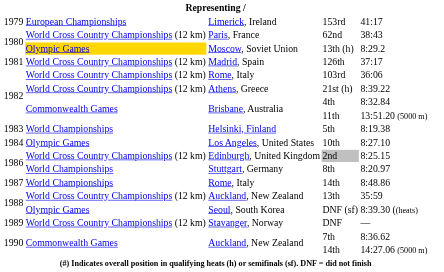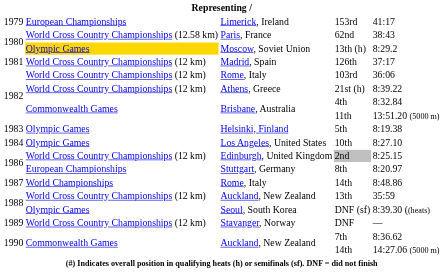 <table>
 <tr>
 <th colspan=5>Representing  / </th>
 </tr>
 <tr>
 <td>1979</td>
 <td><a href='#'>European Championships</a></td>
 <td><a href='#'>Limerick</a>, Ireland</td>
 <td>153rd</td>
 <td>41:17</td>
 </tr>
 <tr>
 <td rowspan=2>1980</td>
-<td><a href='#'>World Cross Country Championships</a> (12 km)</td>
+<td><a href='#'>World Cross Country Championships</a> (12.58 km)</td>
 <td><a href='#'>Paris</a>, France</td>
 <td>62nd</td>
 <td>38:43</td>
 </tr>
 <tr>
 <td style="background: gold;"><a href='#'>Olympic Games</a></td>
 <td><a href='#'>Moscow</a>, Soviet Union</td>
 <td>13th (h)</td>
 <td>8:29.2</td>
 </tr>
 <tr>
 <td>1981</td>
 <td><a href='#'>World Cross Country Championships</a> (12 km)</td>
 <td><a href='#'>Madrid</a>, Spain</td>
 <td>126th</td>
 <td>37:17</td>
 </tr>
 <tr>
 <td rowspan=4>1982</td>
 <td><a href='#'>World Cross Country Championships</a> (12 km)</td>
 <td><a href='#'>Rome</a>, Italy</td>
 <td>103rd</td>
 <td>36:06</td>
 </tr>
 <tr>
 <td><a href='#'>World Cross Country Championships</a> (12 km)</td>
 <td><a href='#'>Athens</a>, Greece</td>
 <td>21st (h)</td>
 <td>8:39.22</td>
 </tr>
 <tr>
 <td rowspan=2><a href='#'>Commonwealth Games</a></td>
 <td rowspan=2><a href='#'>Brisbane</a>, Australia</td>
 <td>4th</td>
 <td>8:32.84</td>
 </tr>
 <tr>
 <td>11th</td>
 <td>13:51.20 <small>(5000 m)</small></td>
 </tr>
 <tr>
 <td>1983</td>
-<td><a href='#'>World Championships</a></td>
+<td><a href='#'>Olympic Games</a></td>
 <td><a href='#'>Helsinki, Finland</a></td>
 <td>5th</td>
 <td>8:19.38</td>
 </tr>
 <tr>
 <td>1984</td>
 <td><a href='#'>Olympic Games</a></td>
 <td><a href='#'>Los Angeles</a>, United States</td>
 <td>10th</td>
 <td>8:27.10</td>
 </tr>
 <tr>
 <td rowspan=2>1986</td>
 <td><a href='#'>World Cross Country Championships</a> (12 km)</td>
 <td><a href='#'>Edinburgh</a>, United Kingdom</td>
 <td bgcolor=silver>2nd</td>
 <td>8:25.15</td>
 </tr>
 <tr>
-<td><a href='#'>World Championships</a></td>
+<td><a href='#'>European Championships</a></td>
 <td><a href='#'>Stuttgart</a>, Germany</td>
 <td>8th</td>
 <td>8:20.97</td>
 </tr>
 <tr>
 <td>1987</td>
 <td><a href='#'>World Championships</a></td>
 <td><a href='#'>Rome</a>, Italy</td>
 <td>14th</td>
 <td>8:48.86</td>
 </tr>
 <tr>
 <td rowspan=2>1988</td>
 <td><a href='#'>World Cross Country Championships</a> (12 km)</td>
 <td><a href='#'>Auckland</a>, New Zealand</td>
 <td>13th</td>
 <td>35:59</td>
 </tr>
 <tr>
 <td><a href='#'>Olympic Games</a></td>
 <td><a href='#'>Seoul</a>, South Korea</td>
 <td>DNF (sf)</td>
 <td>8:39.30 (<small>(heats)</small></td>
 </tr>
 <tr>
 <td>1989</td>
 <td><a href='#'>World Cross Country Championships</a> (12 km)</td>
 <td><a href='#'>Stavanger</a>, Norway</td>
 <td>DNF</td>
 <td>—</td>
 </tr>
 <tr>
 <td rowspan=2>1990</td>
 <td rowspan=2><a href='#'>Commonwealth Games</a></td>
 <td rowspan=2><a href='#'>Auckland</a>, New Zealand</td>
 <td>7th</td>
 <td>8:36.62</td>
 </tr>
 <tr>
 <td>14th</td>
 <td>14:27.06 <small>(5000 m)</small></td>
 </tr>
 <tr>
 <th colspan=5><small> (#) Indicates overall position in qualifying heats (h) or semifinals (sf). DNF = did not finish</small></th>
 </tr>
 </table>
